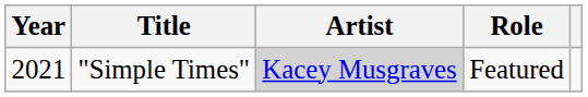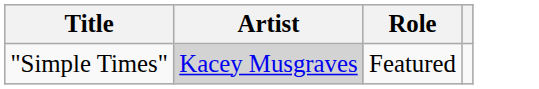 <table class="wikitable plainrowheaders sortable">
 <tr>
-<th>Year</th>
 <th>Title</th>
 <th>Artist</th>
 <th>Role</th>
 <th rowspan="1"  style="text-align: center;" class="unsortable"></th>
 </tr>
 <tr>
-<td>2021</td>
 <td>"Simple Times"</td>
 <td style="background: lightgrey;"><a href='#'>Kacey Musgraves</a></td>
 <td>Featured</td>
 <td></td>
 </tr>
 </table>
